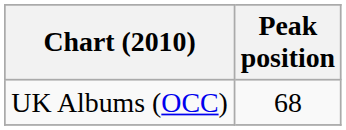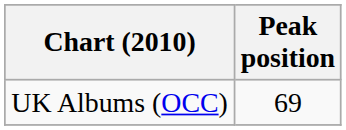 <table class="wikitable sortable">
 <tr>
 <th align="left">Chart (2010)</th>
 <th style="text-align:center;">Peak<br>position</th>
 </tr>
 <tr>
 <td>UK Albums (<a href='#'>OCC</a>)</td>
-<td style="text-align:center;">68</td>
+<td style="text-align:center;">69</td>
 </tr>
 </table>
